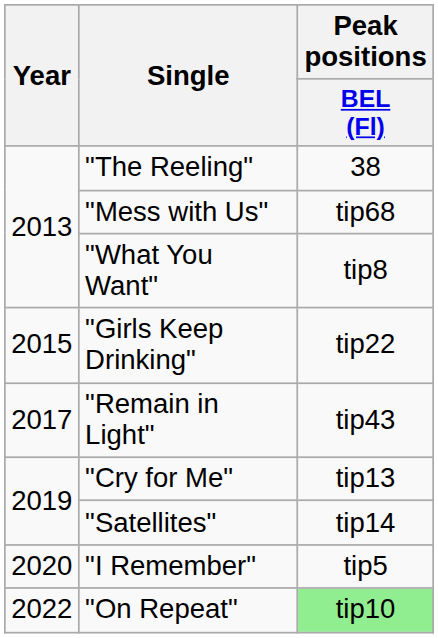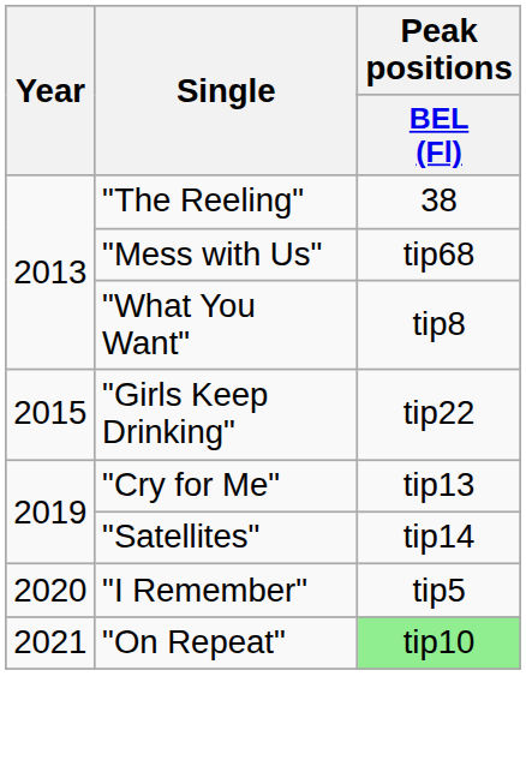 <table class="wikitable">
 <tr>
 <th align="center" rowspan="2" width="10">Year</th>
 <th align="center" rowspan="2" width="120">Single</th>
 <th align="center" colspan="1" width="20">Peak positions</th>
 </tr>
 <tr>
 <th scope="col" style="width:5em;font-size:90%;"><a href='#'>BEL <br>(Fl)</a><br></th>
 </tr>
 <tr>
 <td style="text-align:center;" rowspan="3">2013</td>
 <td>"The Reeling"</td>
 <td style="text-align:center;">38</td>
 </tr>
 <tr>
 <td>"Mess with Us"</td>
 <td style="text-align:center;">tip68</td>
 </tr>
 <tr>
 <td>"What You Want"</td>
 <td style="text-align:center;">tip8</td>
 </tr>
 <tr>
 <td style="text-align:center;">2015</td>
 <td>"Girls Keep Drinking"</td>
 <td style="text-align:center;">tip22</td>
 </tr>
 <tr>
-<td style="text-align:center;">2017</td>
-<td>"Remain in Light"</td>
-<td style="text-align:center;">tip43</td>
-</tr>
-<tr>
 <td style="text-align:center;" rowspan="2">2019</td>
 <td>"Cry for Me"</td>
 <td style="text-align:center;">tip13</td>
 </tr>
 <tr>
 <td>"Satellites"<br></td>
 <td style="text-align:center;">tip14</td>
 </tr>
 <tr>
 <td style="text-align:center;">2020</td>
 <td>"I Remember"</td>
 <td style="text-align:center;">tip5</td>
 </tr>
 <tr>
-<td style="text-align:center;">2022</td>
+<td style="text-align:center;">2021</td>
 <td>"On Repeat"</td>
 <td style="background: lightgreen; text-align:center;">tip10</td>
 </tr>
 </table>
